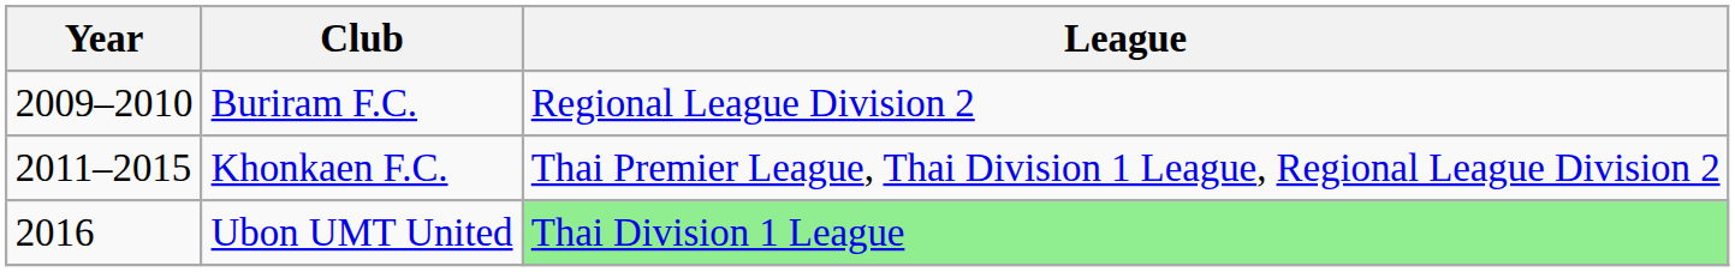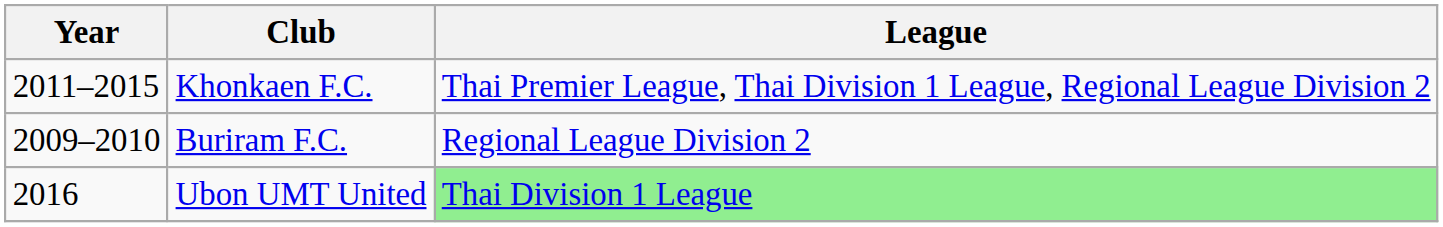 <table class="wikitable" style="font-size:95%;">
 <tr>
 <th>Year</th>
 <th>Club</th>
 <th>League</th>
 </tr>
 <tr>
+<td>2011–2015</td>
+<td><a href='#'>Khonkaen F.C.</a></td>
+<td><a href='#'>Thai Premier League</a>, <a href='#'>Thai Division 1 League</a>, <a href='#'>Regional League Division 2</a></td>
+</tr>
+<tr>
 <td>2009–2010</td>
 <td><a href='#'>Buriram F.C.</a></td>
 <td><a href='#'>Regional League Division 2</a></td>
-</tr>
-<tr>
-<td>2011–2015</td>
-<td><a href='#'>Khonkaen F.C.</a></td>
-<td><a href='#'>Thai Premier League</a>, <a href='#'>Thai Division 1 League</a>, <a href='#'>Regional League Division 2</a></td>
 </tr>
 <tr>
 <td>2016</td>
 <td><a href='#'>Ubon UMT United</a></td>
 <td style="background: lightgreen;"><a href='#'>Thai Division 1 League</a></td>
 </tr>
 <tr>
 </tr>
 </table>
